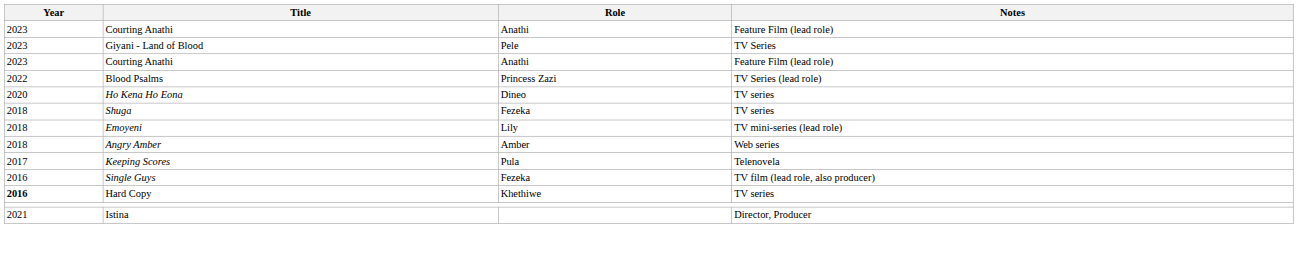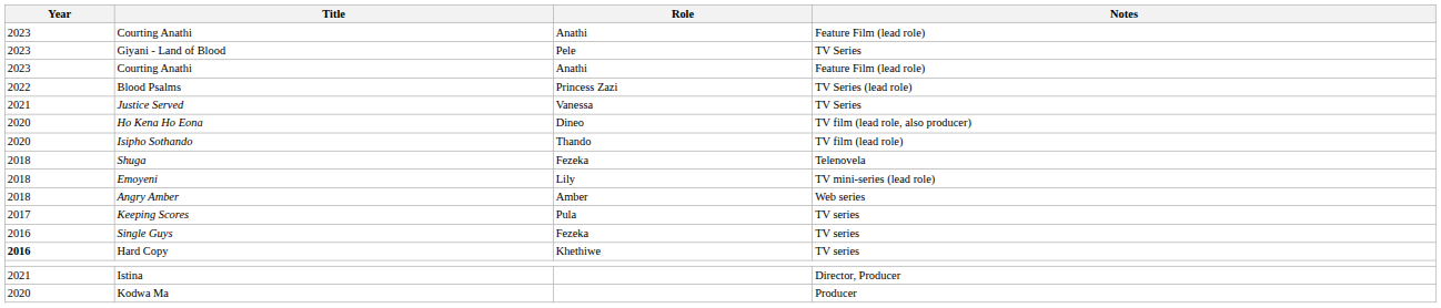 <table class="wikitable plainrowheaders" style="width:100%; margin:auto; background:#fff;">
 <tr>
 <th>Year</th>
 <th>Title</th>
 <th>Role</th>
 <th>Notes</th>
 </tr>
 <tr>
 <td>2023</td>
 <td>Courting Anathi</td>
 <td>Anathi</td>
 <td>Feature Film (lead role)</td>
 </tr>
 <tr>
 <td>2023</td>
 <td>Giyani - Land of Blood</td>
 <td>Pele</td>
 <td>TV Series</td>
 </tr>
 <tr>
 <td>2023</td>
 <td>Courting Anathi</td>
 <td>Anathi</td>
 <td>Feature Film (lead role)</td>
 </tr>
 <tr>
 <td>2022</td>
 <td>Blood Psalms</td>
 <td>Princess Zazi</td>
 <td>TV Series (lead role)</td>
 </tr>
 <tr>
+<td>2021</td>
+<td><em>Justice Served</em></td>
+<td>Vanessa</td>
+<td>TV Series</td>
+</tr>
+<tr>
 <td>2020</td>
 <td><em>Ho Kena Ho Eona</em></td>
 <td>Dineo</td>
-<td>TV series</td>
+<td>TV film (lead role, also producer)</td>
+</tr>
+<tr>
+<td>2020</td>
+<td><em>Isipho Sothando</em></td>
+<td>Thando</td>
+<td>TV film (lead role)</td>
 </tr>
 <tr>
 <td>2018</td>
 <td><em>Shuga</em></td>
 <td>Fezeka</td>
-<td>TV series</td>
+<td>Telenovela</td>
 </tr>
 <tr>
 <td>2018</td>
 <td><em>Emoyeni</em></td>
 <td>Lily</td>
 <td>TV mini-series (lead role)</td>
 </tr>
 <tr>
 <td>2018</td>
 <td><em>Angry Amber</em></td>
 <td>Amber</td>
 <td>Web series</td>
 </tr>
 <tr>
 <td>2017</td>
 <td><em>Keeping Scores</em></td>
 <td>Pula</td>
-<td>Telenovela</td>
+<td>TV series</td>
 </tr>
 <tr>
 <td>2016</td>
 <td><em>Single Guys</em></td>
 <td>Fezeka</td>
-<td>TV film (lead role, also producer)</td>
+<td>TV series</td>
 </tr>
 <tr>
 <td><strong>2016</strong></td>
 <td>Hard Copy</td>
 <td>Khethiwe</td>
 <td>TV series</td>
 </tr>
 <tr>
 <td colspan="4"></td>
 </tr>
 <tr>
 <td>2021</td>
 <td>Istina</td>
 <td></td>
 <td>Director, Producer</td>
 </tr>
+<tr>
+<td>2020</td>
+<td>Kodwa Ma</td>
+<td></td>
+<td>Producer</td>
+</tr>
 </table>
